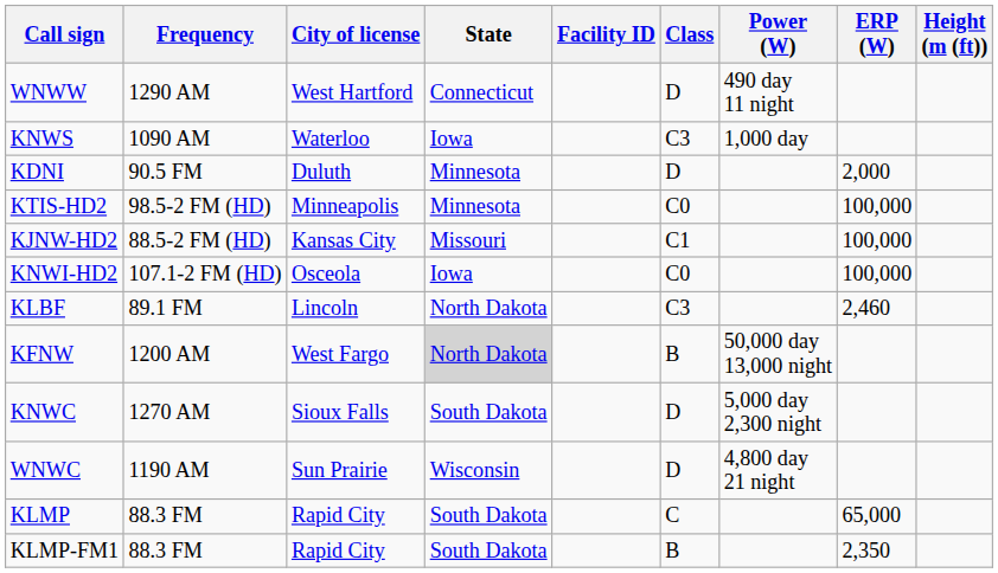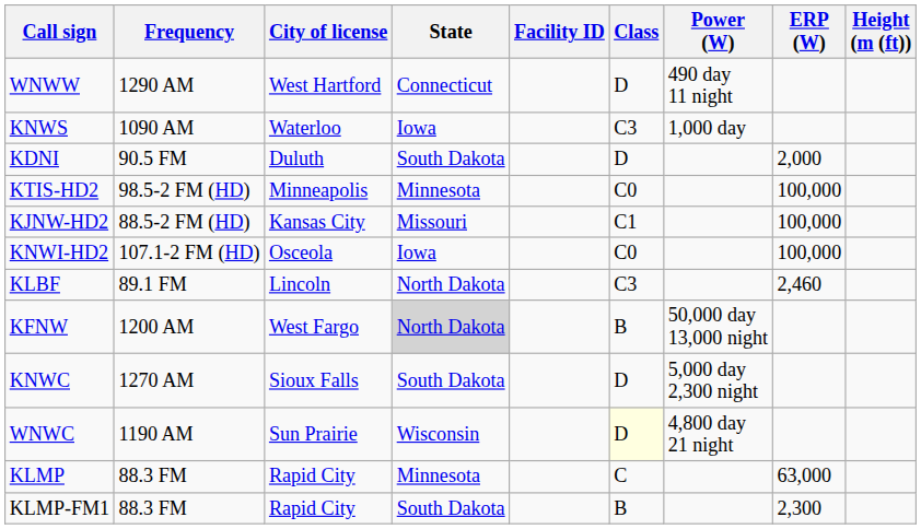 <table class="wikitable sortable">
 <tr>
 <th><a href='#'>Call sign</a></th>
 <th data-sort-type="number"><a href='#'>Frequency</a></th>
 <th><a href='#'>City of license</a></th>
 <th>State</th>
 <th data-sort-type="number"><a href='#'>Facility ID</a></th>
 <th><a href='#'>Class</a></th>
 <th data-sort-type="number"><a href='#'>Power</a><br>(<a href='#'>W</a>)</th>
 <th data-sort-type="number"><a href='#'>ERP</a><br>(<a href='#'>W</a>)</th>
 <th data-sort-type="number"><a href='#'>Height</a><br>(<a href='#'>m</a> (<a href='#'>ft</a>))</th>
 </tr>
 <tr>
 <td><a href='#'>WNWW</a></td>
 <td>1290 AM</td>
 <td><a href='#'>West Hartford</a></td>
 <td><a href='#'>Connecticut</a></td>
 <td></td>
 <td>D</td>
 <td>490 day<br>11 night</td>
 <td></td>
 <td></td>
 </tr>
 <tr>
 <td><a href='#'>KNWS</a></td>
 <td>1090 AM</td>
 <td><a href='#'>Waterloo</a></td>
 <td><a href='#'>Iowa</a></td>
 <td></td>
 <td>C3</td>
 <td>1,000 day</td>
 <td></td>
 <td></td>
 </tr>
 <tr>
 <td><a href='#'>KDNI</a></td>
 <td>90.5 FM</td>
 <td><a href='#'>Duluth</a></td>
-<td><a href='#'>Minnesota</a></td>
+<td><a href='#'>South Dakota</a></td>
 <td></td>
 <td>D</td>
 <td></td>
 <td>2,000</td>
 <td></td>
 </tr>
 <tr>
 <td><a href='#'>KTIS-HD2</a></td>
 <td>98.5-2 FM (<a href='#'>HD</a>)</td>
 <td><a href='#'>Minneapolis</a></td>
 <td><a href='#'>Minnesota</a></td>
 <td></td>
 <td>C0</td>
 <td></td>
 <td>100,000</td>
 <td></td>
 </tr>
 <tr>
 <td><a href='#'>KJNW-HD2</a></td>
 <td>88.5-2 FM (<a href='#'>HD</a>)</td>
 <td><a href='#'>Kansas City</a></td>
 <td><a href='#'>Missouri</a></td>
 <td></td>
 <td>C1</td>
 <td></td>
 <td>100,000</td>
 <td></td>
 </tr>
 <tr>
 <td><a href='#'>KNWI-HD2</a></td>
 <td>107.1-2 FM (<a href='#'>HD</a>)</td>
 <td><a href='#'>Osceola</a></td>
 <td><a href='#'>Iowa</a></td>
 <td></td>
 <td>C0</td>
 <td></td>
 <td>100,000</td>
 <td></td>
 </tr>
 <tr>
 <td><a href='#'>KLBF</a></td>
 <td>89.1 FM</td>
 <td><a href='#'>Lincoln</a></td>
 <td><a href='#'>North Dakota</a></td>
 <td></td>
 <td>C3</td>
 <td></td>
 <td>2,460</td>
 <td></td>
 </tr>
 <tr>
 <td><a href='#'>KFNW</a></td>
 <td>1200 AM</td>
 <td><a href='#'>West Fargo</a></td>
 <td style="background: lightgrey;"><a href='#'>North Dakota</a></td>
 <td></td>
 <td>B</td>
 <td>50,000 day<br>13,000 night</td>
 <td></td>
 <td></td>
 </tr>
 <tr>
 <td><a href='#'>KNWC</a></td>
 <td>1270 AM</td>
 <td><a href='#'>Sioux Falls</a></td>
 <td><a href='#'>South Dakota</a></td>
 <td></td>
 <td>D</td>
 <td>5,000 day<br>2,300 night</td>
 <td></td>
 <td></td>
 </tr>
 <tr>
 <td><a href='#'>WNWC</a></td>
 <td>1190 AM</td>
 <td><a href='#'>Sun Prairie</a></td>
 <td><a href='#'>Wisconsin</a></td>
 <td></td>
-<td>D</td>
+<td style="background: lightyellow;">D</td>
 <td>4,800 day<br>21 night</td>
 <td></td>
 <td></td>
 </tr>
 <tr>
 <td><a href='#'>KLMP</a></td>
 <td>88.3 FM</td>
 <td><a href='#'>Rapid City</a></td>
-<td><a href='#'>South Dakota</a></td>
+<td><a href='#'>Minnesota</a></td>
 <td></td>
 <td>C</td>
 <td></td>
-<td>65,000</td>
+<td>63,000</td>
 <td></td>
 </tr>
 <tr>
 <td>KLMP-FM1</td>
 <td>88.3 FM</td>
 <td><a href='#'>Rapid City</a></td>
 <td><a href='#'>South Dakota</a></td>
 <td></td>
 <td>B</td>
 <td></td>
-<td>2,350</td>
+<td>2,300</td>
 <td></td>
 </tr>
 </table>
